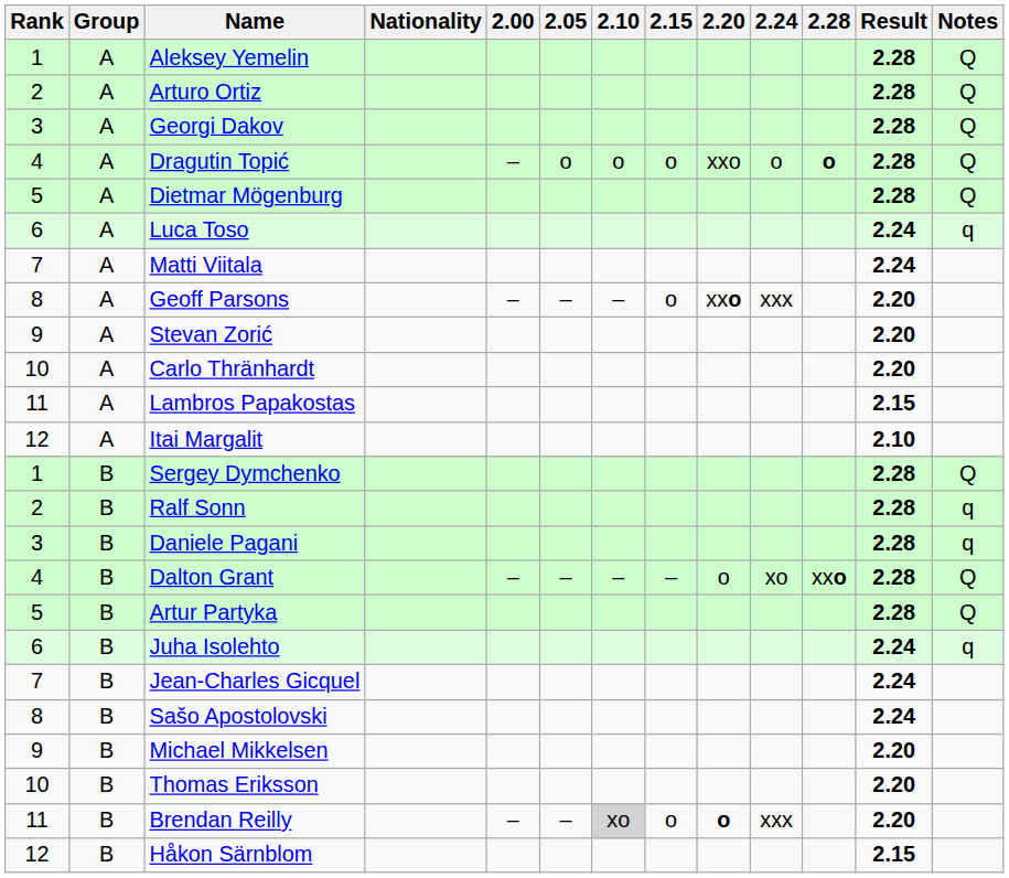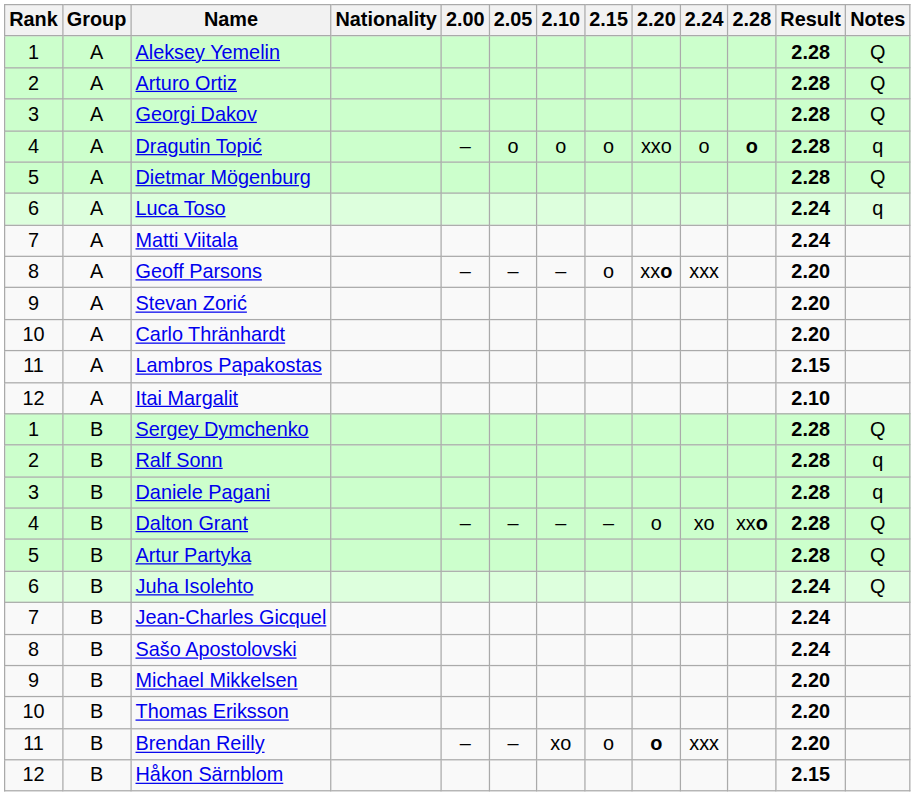 <table class="wikitable sortable" style="text-align:center">
 <tr>
 <th>Rank</th>
 <th>Group</th>
 <th>Name</th>
 <th>Nationality</th>
 <th>2.00</th>
 <th>2.05</th>
 <th>2.10</th>
 <th>2.15</th>
 <th>2.20</th>
 <th>2.24</th>
 <th>2.28</th>
 <th>Result</th>
 <th>Notes</th>
 </tr>
 <tr bgcolor=ccffcc>
 <td>1</td>
 <td>A</td>
 <td align=left><a href='#'>Aleksey Yemelin</a></td>
 <td align=left></td>
 <td></td>
 <td></td>
 <td></td>
 <td></td>
 <td></td>
 <td></td>
 <td></td>
 <td><strong>2.28</strong></td>
 <td>Q</td>
 </tr>
 <tr bgcolor=ccffcc>
 <td>2</td>
 <td>A</td>
 <td align=left><a href='#'>Arturo Ortiz</a></td>
 <td align=left></td>
 <td></td>
 <td></td>
 <td></td>
 <td></td>
 <td></td>
 <td></td>
 <td></td>
 <td><strong>2.28</strong></td>
 <td>Q</td>
 </tr>
 <tr bgcolor=ccffcc>
 <td>3</td>
 <td>A</td>
 <td align=left><a href='#'>Georgi Dakov</a></td>
 <td align=left></td>
 <td></td>
 <td></td>
 <td></td>
 <td></td>
 <td></td>
 <td></td>
 <td></td>
 <td><strong>2.28</strong></td>
 <td>Q</td>
 </tr>
 <tr bgcolor=ccffcc>
 <td>4</td>
 <td>A</td>
 <td align=left><a href='#'>Dragutin Topić</a></td>
 <td align=left></td>
 <td>–</td>
 <td>o</td>
 <td>o</td>
 <td>o</td>
 <td>xxo</td>
 <td>o</td>
 <td><strong>o</strong></td>
 <td><strong>2.28</strong></td>
-<td>Q</td>
+<td>q</td>
 </tr>
 <tr bgcolor=ccffcc>
 <td>5</td>
 <td>A</td>
 <td align=left><a href='#'>Dietmar Mögenburg</a></td>
 <td align=left></td>
 <td></td>
 <td></td>
 <td></td>
 <td></td>
 <td></td>
 <td></td>
 <td></td>
 <td><strong>2.28</strong></td>
 <td>Q</td>
 </tr>
 <tr bgcolor=ddffdd>
 <td>6</td>
 <td>A</td>
 <td align=left><a href='#'>Luca Toso</a></td>
 <td align=left></td>
 <td></td>
 <td></td>
 <td></td>
 <td></td>
 <td></td>
 <td></td>
 <td></td>
 <td><strong>2.24</strong></td>
 <td>q</td>
 </tr>
 <tr>
 <td>7</td>
 <td>A</td>
 <td align=left><a href='#'>Matti Viitala</a></td>
 <td align=left></td>
 <td></td>
 <td></td>
 <td></td>
 <td></td>
 <td></td>
 <td></td>
 <td></td>
 <td><strong>2.24</strong></td>
 <td></td>
 </tr>
 <tr>
 <td>8</td>
 <td>A</td>
 <td align=left><a href='#'>Geoff Parsons</a></td>
 <td align=left></td>
 <td>–</td>
 <td>–</td>
 <td>–</td>
 <td>o</td>
 <td>xx<strong>o</strong></td>
 <td>xxx</td>
 <td></td>
 <td><strong>2.20</strong></td>
 <td></td>
 </tr>
 <tr>
 <td>9</td>
 <td>A</td>
 <td align=left><a href='#'>Stevan Zorić</a></td>
 <td align=left></td>
 <td></td>
 <td></td>
 <td></td>
 <td></td>
 <td></td>
 <td></td>
 <td></td>
 <td><strong>2.20</strong></td>
 <td></td>
 </tr>
 <tr>
 <td>10</td>
 <td>A</td>
 <td align=left><a href='#'>Carlo Thränhardt</a></td>
 <td align=left></td>
 <td></td>
 <td></td>
 <td></td>
 <td></td>
 <td></td>
 <td></td>
 <td></td>
 <td><strong>2.20</strong></td>
 <td></td>
 </tr>
 <tr>
 <td>11</td>
 <td>A</td>
 <td align=left><a href='#'>Lambros Papakostas</a></td>
 <td align=left></td>
 <td></td>
 <td></td>
 <td></td>
 <td></td>
 <td></td>
 <td></td>
 <td></td>
 <td><strong>2.15</strong></td>
 <td></td>
 </tr>
 <tr>
 <td>12</td>
 <td>A</td>
 <td align=left><a href='#'>Itai Margalit</a></td>
 <td align=left></td>
 <td></td>
 <td></td>
 <td></td>
 <td></td>
 <td></td>
 <td></td>
 <td></td>
 <td><strong>2.10</strong></td>
 <td></td>
 </tr>
 <tr bgcolor=ccffcc>
 <td>1</td>
 <td>B</td>
 <td align=left><a href='#'>Sergey Dymchenko</a></td>
 <td align=left></td>
 <td></td>
 <td></td>
 <td></td>
 <td></td>
 <td></td>
 <td></td>
 <td></td>
 <td><strong>2.28</strong></td>
 <td>Q</td>
 </tr>
 <tr bgcolor=ccffcc>
 <td>2</td>
 <td>B</td>
 <td align=left><a href='#'>Ralf Sonn</a></td>
 <td align=left></td>
 <td></td>
 <td></td>
 <td></td>
 <td></td>
 <td></td>
 <td></td>
 <td></td>
 <td><strong>2.28</strong></td>
 <td>q</td>
 </tr>
 <tr bgcolor=ccffcc>
 <td>3</td>
 <td>B</td>
 <td align=left><a href='#'>Daniele Pagani</a></td>
 <td align=left></td>
 <td></td>
 <td></td>
 <td></td>
 <td></td>
 <td></td>
 <td></td>
 <td></td>
 <td><strong>2.28</strong></td>
 <td>q</td>
 </tr>
 <tr bgcolor=ccffcc>
 <td>4</td>
 <td>B</td>
 <td align=left><a href='#'>Dalton Grant</a></td>
 <td align=left></td>
 <td>–</td>
 <td>–</td>
 <td>–</td>
 <td>–</td>
 <td>o</td>
 <td>xo</td>
 <td>xx<strong>o</strong></td>
 <td><strong>2.28</strong></td>
 <td>Q</td>
 </tr>
 <tr bgcolor=ccffcc>
 <td>5</td>
 <td>B</td>
 <td align=left><a href='#'>Artur Partyka</a></td>
 <td align=left></td>
 <td></td>
 <td></td>
 <td></td>
 <td></td>
 <td></td>
 <td></td>
 <td></td>
 <td><strong>2.28</strong></td>
 <td>Q</td>
 </tr>
 <tr bgcolor=ddffdd>
 <td>6</td>
 <td>B</td>
 <td align=left><a href='#'>Juha Isolehto</a></td>
 <td align=left></td>
 <td></td>
 <td></td>
 <td></td>
 <td></td>
 <td></td>
 <td></td>
 <td></td>
 <td><strong>2.24</strong></td>
-<td>q</td>
+<td>Q</td>
 </tr>
 <tr>
 <td>7</td>
 <td>B</td>
 <td align=left><a href='#'>Jean-Charles Gicquel</a></td>
 <td align=left></td>
 <td></td>
 <td></td>
 <td></td>
 <td></td>
 <td></td>
 <td></td>
 <td></td>
 <td><strong>2.24</strong></td>
 <td></td>
 </tr>
 <tr>
 <td>8</td>
 <td>B</td>
 <td align=left><a href='#'>Sašo Apostolovski</a></td>
 <td align=left></td>
 <td></td>
 <td></td>
 <td></td>
 <td></td>
 <td></td>
 <td></td>
 <td></td>
 <td><strong>2.24</strong></td>
 <td></td>
 </tr>
 <tr>
 <td>9</td>
 <td>B</td>
 <td align=left><a href='#'>Michael Mikkelsen</a></td>
 <td align=left></td>
 <td></td>
 <td></td>
 <td></td>
 <td></td>
 <td></td>
 <td></td>
 <td></td>
 <td><strong>2.20</strong></td>
 <td></td>
 </tr>
 <tr>
 <td>10</td>
 <td>B</td>
 <td align=left><a href='#'>Thomas Eriksson</a></td>
 <td align=left></td>
 <td></td>
 <td></td>
 <td></td>
 <td></td>
 <td></td>
 <td></td>
 <td></td>
 <td><strong>2.20</strong></td>
 <td></td>
 </tr>
 <tr>
 <td>11</td>
 <td>B</td>
 <td align=left><a href='#'>Brendan Reilly</a></td>
 <td align=left></td>
 <td>–</td>
 <td>–</td>
-<td style="background: lightgrey;">xo</td>
+<td>xo</td>
 <td>o</td>
 <td><strong>o</strong></td>
 <td>xxx</td>
 <td></td>
 <td><strong>2.20</strong></td>
 <td></td>
 </tr>
 <tr>
 <td>12</td>
 <td>B</td>
 <td align=left><a href='#'>Håkon Särnblom</a></td>
 <td align=left></td>
 <td></td>
 <td></td>
 <td></td>
 <td></td>
 <td></td>
 <td></td>
 <td></td>
 <td><strong>2.15</strong></td>
 <td></td>
 </tr>
 </table>
